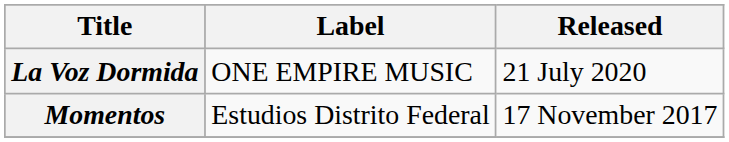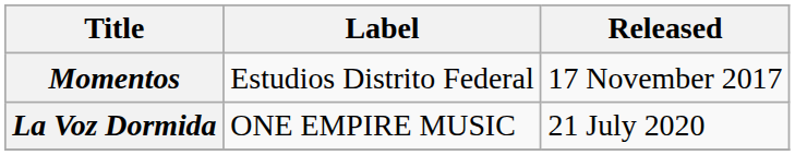 <table class="wikitable plainrowheaders">
 <tr>
 <th>Title</th>
 <th>Label</th>
 <th>Released</th>
 </tr>
 <tr>
+<th scope="row"><em>Momentos</em></th>
+<td>Estudios Distrito Federal</td>
+<td>17 November 2017</td>
+</tr>
+<tr>
 <th scope="row"><em>La Voz Dormida</em></th>
 <td>ONE EMPIRE MUSIC</td>
 <td>21 July 2020</td>
 </tr>
 <tr>
-<th scope="row"><em>Momentos</em></th>
-<td>Estudios Distrito Federal</td>
-<td>17 November 2017</td>
-</tr>
-<tr>
 </tr>
 </table>
